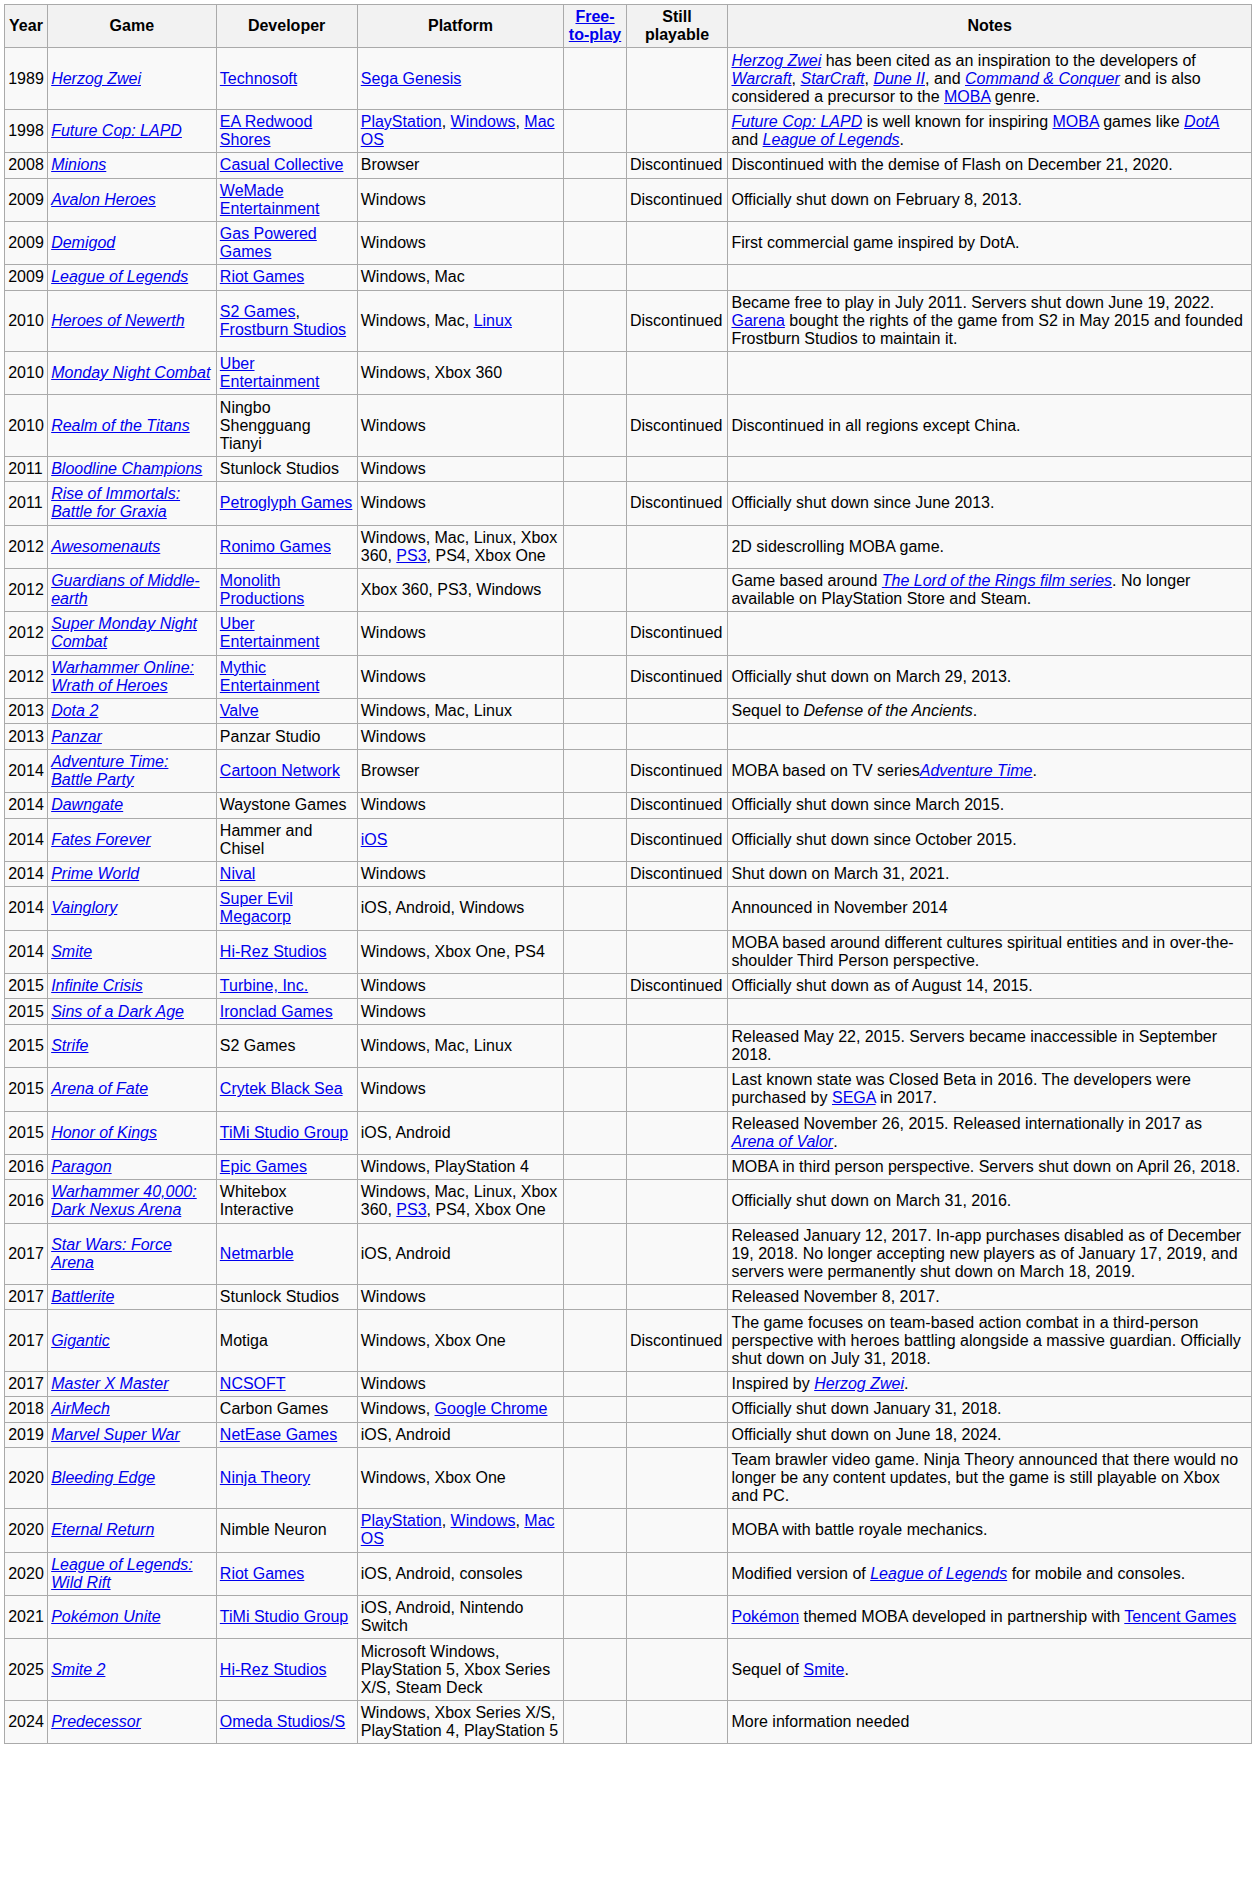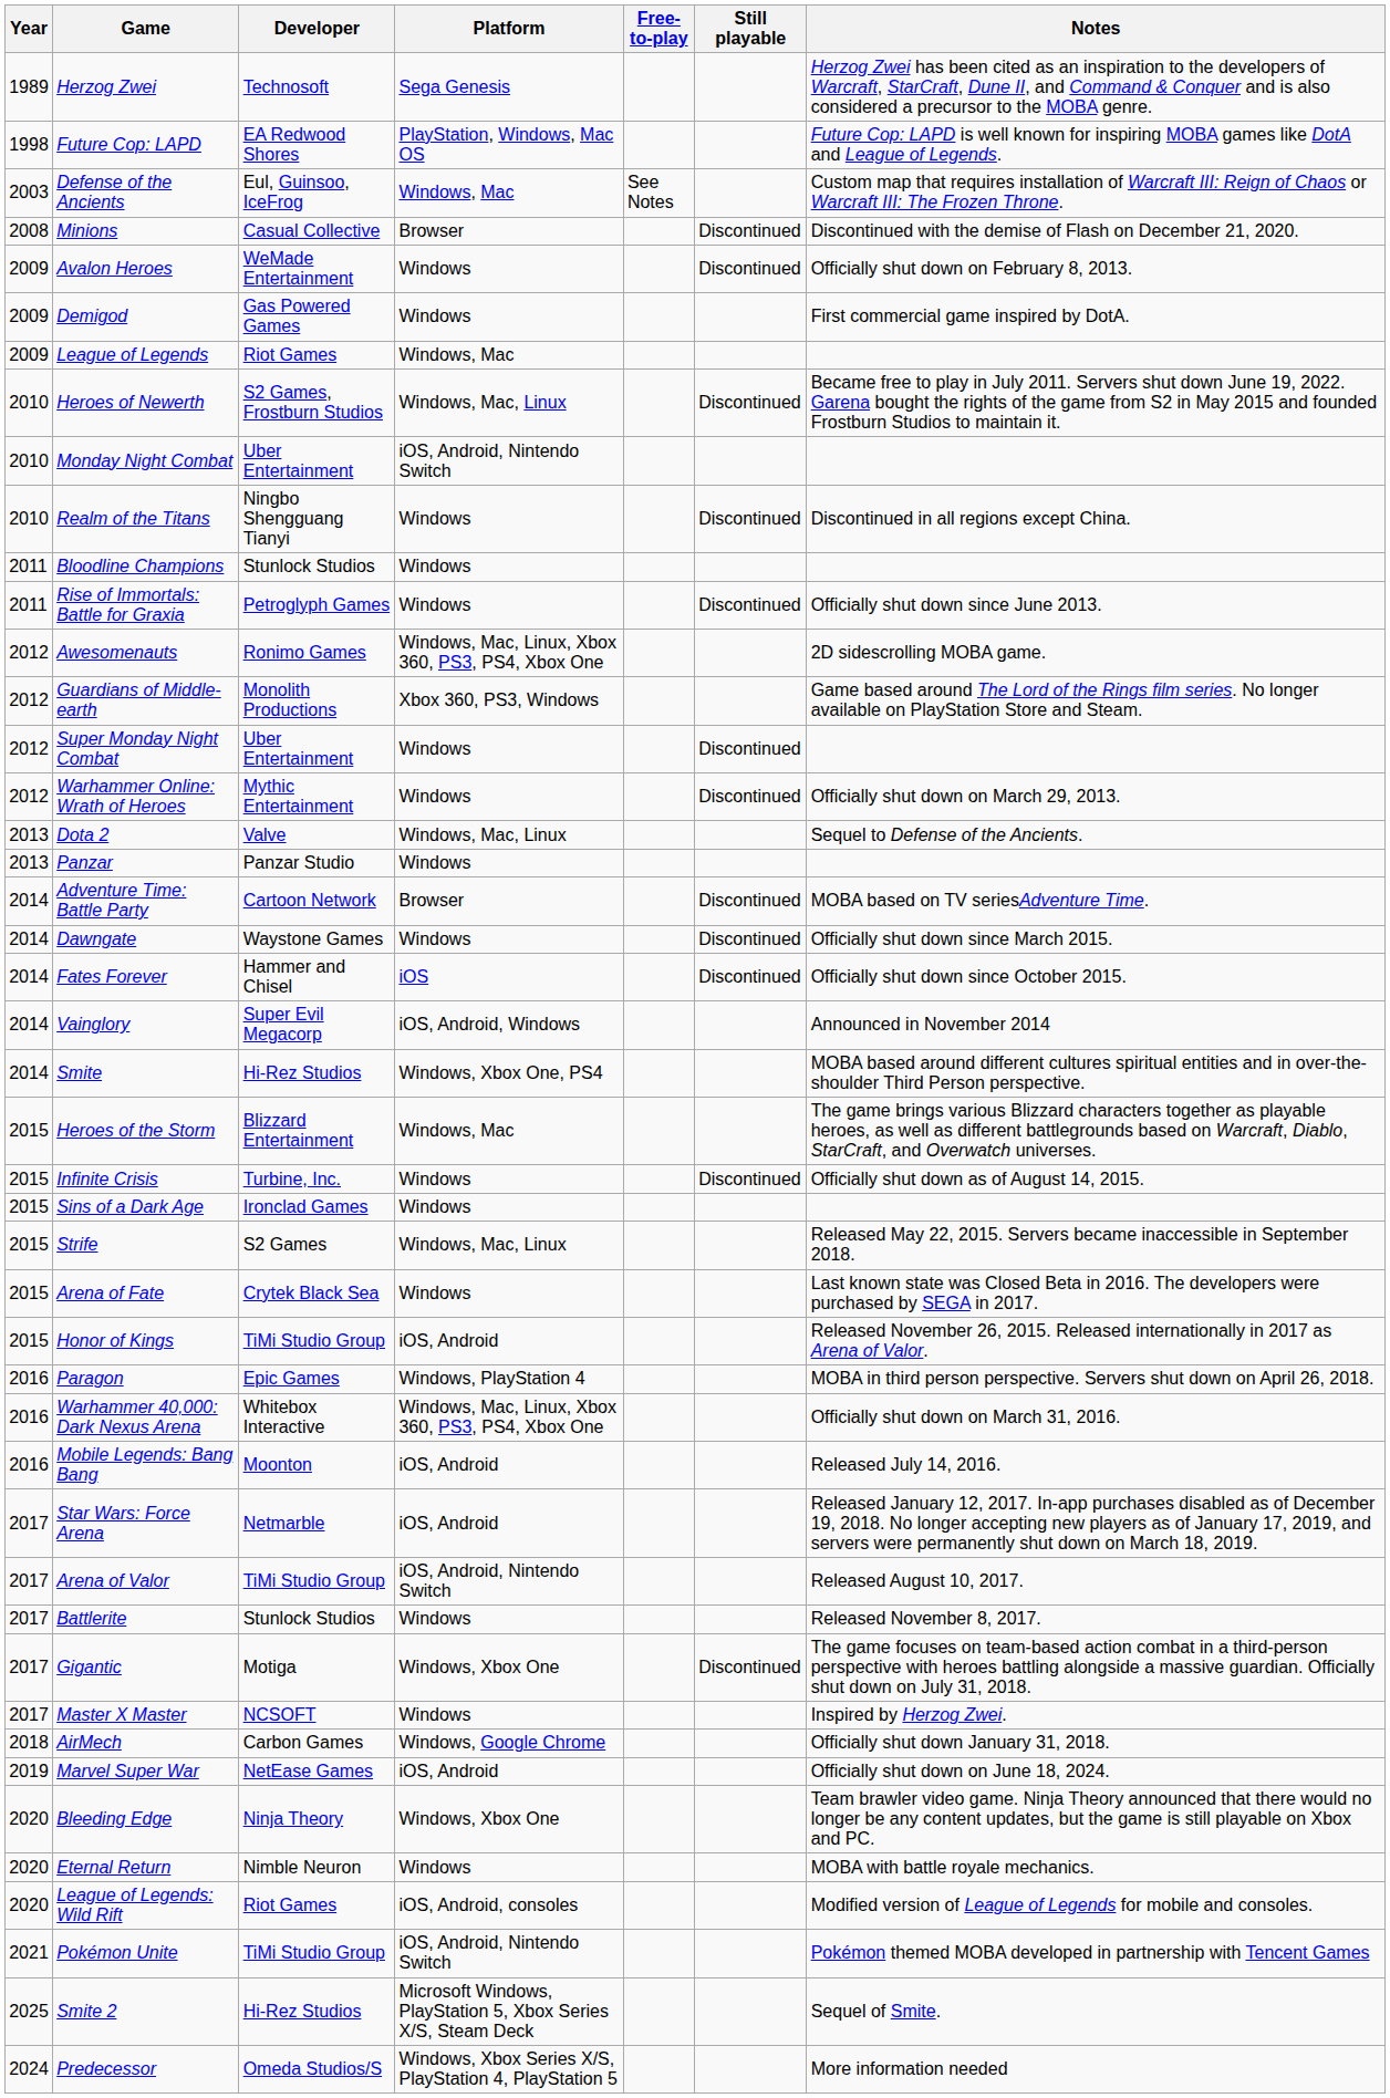 <table class="wikitable sortable" width="auto">
 <tr>
 <th scope="col">Year</th>
 <th scope="col">Game</th>
 <th scope="col">Developer</th>
 <th scope="col">Platform</th>
 <th scope="col"><a href='#'>Free-to-play</a></th>
 <th scope="col">Still playable</th>
 <th scope="col" class="unsortable">Notes</th>
 </tr>
 <tr>
 <td>1989</td>
 <td><em><a href='#'>Herzog Zwei</a></em></td>
 <td><a href='#'>Technosoft</a></td>
 <td><a href='#'>Sega Genesis</a></td>
 <td></td>
 <td></td>
 <td><em><a href='#'>Herzog Zwei</a></em> has been cited as an inspiration to the developers of <em><a href='#'>Warcraft</a></em>, <em><a href='#'>StarCraft</a></em>, <em><a href='#'>Dune II</a></em>, and <em><a href='#'>Command & Conquer</a></em> and is also considered a precursor to the <a href='#'>MOBA</a> genre.</td>
 </tr>
 <tr>
 <td>1998</td>
 <td><em><a href='#'>Future Cop: LAPD</a></em></td>
 <td><a href='#'>EA Redwood Shores</a></td>
 <td><a href='#'>PlayStation</a>, <a href='#'>Windows</a>, <a href='#'>Mac OS</a></td>
 <td></td>
 <td></td>
 <td><em><a href='#'>Future Cop: LAPD</a></em> is well known for inspiring <a href='#'>MOBA</a> games like <em><a href='#'>DotA</a></em> and <em><a href='#'>League of Legends</a></em>.</td>
+</tr>
+<tr>
+<td>2003</td>
+<td><em><a href='#'>Defense of the Ancients</a></em></td>
+<td>Eul, <a href='#'>Guinsoo</a>, <a href='#'>IceFrog</a></td>
+<td><a href='#'>Windows</a>, <a href='#'>Mac</a></td>
+<td>See Notes</td>
+<td></td>
+<td>Custom map that requires installation of <em><a href='#'>Warcraft III: Reign of Chaos</a></em> or <em><a href='#'>Warcraft III: The Frozen Throne</a></em>.</td>
 </tr>
 <tr>
 <td>2008</td>
 <td><em><a href='#'>Minions</a></em></td>
 <td><a href='#'>Casual Collective</a></td>
 <td>Browser</td>
 <td></td>
 <td>Discontinued</td>
 <td>Discontinued with the demise of Flash on December 21, 2020.</td>
 </tr>
 <tr>
 <td>2009</td>
 <td><em><a href='#'>Avalon Heroes</a></em></td>
 <td><a href='#'>WeMade Entertainment</a></td>
 <td>Windows</td>
 <td></td>
 <td>Discontinued</td>
 <td>Officially shut down on February 8, 2013.</td>
 </tr>
 <tr>
 <td>2009</td>
 <td><em><a href='#'>Demigod</a></em></td>
 <td><a href='#'>Gas Powered Games</a></td>
 <td>Windows</td>
 <td></td>
 <td></td>
 <td>First commercial game inspired by DotA.</td>
 </tr>
 <tr>
 <td>2009</td>
 <td><em><a href='#'>League of Legends</a></em></td>
 <td><a href='#'>Riot Games</a></td>
 <td>Windows, Mac</td>
 <td></td>
 <td></td>
 <td></td>
 </tr>
 <tr>
 <td>2010</td>
 <td><em><a href='#'>Heroes of Newerth</a></em></td>
 <td><a href='#'>S2 Games</a>, <a href='#'>Frostburn Studios</a></td>
 <td>Windows, Mac, <a href='#'>Linux</a></td>
 <td></td>
 <td>Discontinued</td>
 <td>Became free to play in July 2011. Servers shut down June 19, 2022. <a href='#'>Garena</a> bought the rights of the game from S2 in May 2015 and founded Frostburn Studios to maintain it.</td>
 </tr>
 <tr>
 <td>2010</td>
 <td><em><a href='#'>Monday Night Combat</a></em></td>
 <td><a href='#'>Uber Entertainment</a></td>
-<td>Windows, Xbox 360</td>
+<td>iOS, Android, Nintendo Switch</td>
 <td></td>
 <td></td>
 <td></td>
 </tr>
 <tr>
 <td>2010</td>
 <td><em><a href='#'>Realm of the Titans</a></em></td>
 <td>Ningbo Shengguang Tianyi</td>
 <td>Windows</td>
 <td></td>
 <td>Discontinued</td>
 <td>Discontinued in all regions except China.</td>
 </tr>
 <tr>
 <td>2011</td>
 <td><em><a href='#'>Bloodline Champions</a></em></td>
 <td>Stunlock Studios</td>
 <td>Windows</td>
 <td></td>
 <td></td>
 <td></td>
 </tr>
 <tr>
 <td>2011</td>
 <td><em><a href='#'>Rise of Immortals: Battle for Graxia</a></em></td>
 <td><a href='#'>Petroglyph Games</a></td>
 <td>Windows</td>
 <td></td>
 <td>Discontinued</td>
 <td>Officially shut down since June 2013.</td>
 </tr>
 <tr>
 <td>2012</td>
 <td><em><a href='#'>Awesomenauts</a></em></td>
 <td><a href='#'>Ronimo Games</a></td>
 <td>Windows, Mac, Linux, Xbox 360, <a href='#'>PS3</a>, PS4, Xbox One</td>
 <td></td>
 <td></td>
 <td>2D sidescrolling MOBA game.</td>
 </tr>
 <tr>
 <td>2012</td>
 <td><em><a href='#'>Guardians of Middle-earth</a></em></td>
 <td><a href='#'>Monolith Productions</a></td>
 <td>Xbox 360, PS3, Windows</td>
 <td></td>
 <td></td>
 <td>Game based around <em><a href='#'>The Lord of the Rings film series</a></em>. No longer available on PlayStation Store and Steam.</td>
 </tr>
 <tr>
 <td>2012</td>
 <td><em><a href='#'>Super Monday Night Combat</a></em></td>
 <td><a href='#'>Uber Entertainment</a></td>
 <td>Windows</td>
 <td></td>
 <td>Discontinued</td>
 <td></td>
 </tr>
 <tr>
 <td>2012</td>
 <td><em><a href='#'>Warhammer Online: Wrath of Heroes</a></em></td>
 <td><a href='#'>Mythic Entertainment</a></td>
 <td>Windows</td>
 <td></td>
 <td>Discontinued</td>
 <td>Officially shut down on March 29, 2013.</td>
 </tr>
 <tr>
 <td>2013</td>
 <td><em><a href='#'>Dota 2</a></em></td>
 <td><a href='#'>Valve</a></td>
 <td>Windows, Mac, Linux</td>
 <td></td>
 <td></td>
 <td>Sequel to <em>Defense of the Ancients</em>.</td>
 </tr>
 <tr>
 <td>2013</td>
 <td><em><a href='#'>Panzar</a></em></td>
 <td>Panzar Studio</td>
 <td>Windows</td>
 <td></td>
 <td></td>
 <td></td>
 </tr>
 <tr>
 <td>2014</td>
 <td><em><a href='#'>Adventure Time: Battle Party</a></em></td>
 <td><a href='#'>Cartoon Network</a></td>
 <td>Browser</td>
 <td></td>
 <td>Discontinued</td>
 <td>MOBA based on TV series<a href='#'><em>Adventure Time</em></a>.</td>
 </tr>
 <tr>
 <td>2014</td>
 <td><em><a href='#'>Dawngate</a></em></td>
 <td>Waystone Games</td>
 <td>Windows</td>
 <td></td>
 <td>Discontinued</td>
 <td>Officially shut down since March 2015.</td>
 </tr>
 <tr>
 <td>2014</td>
 <td><em><a href='#'>Fates Forever</a></em></td>
 <td>Hammer and Chisel</td>
 <td><a href='#'>iOS</a></td>
 <td></td>
 <td>Discontinued</td>
 <td>Officially shut down since October 2015.</td>
 </tr>
 <tr>
 <td>2014</td>
-<td><em><a href='#'>Prime World</a></em></td>
-<td><a href='#'>Nival</a></td>
-<td>Windows</td>
-<td></td>
-<td>Discontinued</td>
-<td>Shut down on March 31, 2021.</td>
-</tr>
-<tr>
-<td>2014</td>
 <td><em><a href='#'>Vainglory</a></em></td>
 <td><a href='#'>Super Evil Megacorp</a></td>
 <td>iOS, Android, Windows</td>
 <td></td>
 <td></td>
 <td>Announced in November 2014</td>
 </tr>
 <tr>
 <td>2014</td>
 <td><em><a href='#'>Smite</a></em></td>
 <td><a href='#'>Hi-Rez Studios</a></td>
 <td>Windows, Xbox One, PS4</td>
 <td></td>
 <td></td>
 <td>MOBA based around different cultures spiritual entities and in over-the-shoulder Third Person perspective.</td>
+</tr>
+<tr>
+<td>2015</td>
+<td><em><a href='#'>Heroes of the Storm</a></em></td>
+<td><a href='#'>Blizzard Entertainment</a></td>
+<td>Windows, Mac</td>
+<td></td>
+<td></td>
+<td>The game brings various Blizzard characters together as playable heroes, as well as different battlegrounds based on <em>Warcraft</em>, <em>Diablo</em>, <em>StarCraft</em>, and <em>Overwatch</em> universes.</td>
 </tr>
 <tr>
 <td>2015</td>
 <td><em><a href='#'>Infinite Crisis</a></em></td>
 <td><a href='#'>Turbine, Inc.</a></td>
 <td>Windows</td>
 <td></td>
 <td>Discontinued</td>
 <td>Officially shut down as of August 14, 2015.</td>
 </tr>
 <tr>
 <td>2015</td>
 <td><em><a href='#'>Sins of a Dark Age</a></em></td>
 <td><a href='#'>Ironclad Games</a></td>
 <td>Windows</td>
 <td></td>
 <td></td>
 <td></td>
 </tr>
 <tr>
 <td>2015</td>
 <td><a href='#'><em>Strife</em></a></td>
 <td>S2 Games</td>
 <td>Windows, Mac, Linux</td>
 <td></td>
 <td></td>
 <td>Released May 22, 2015. Servers became inaccessible in September 2018.</td>
 </tr>
 <tr>
 <td>2015</td>
 <td><em><a href='#'>Arena of Fate</a></em></td>
 <td><a href='#'>Crytek Black Sea</a></td>
 <td>Windows</td>
 <td></td>
 <td></td>
 <td>Last known state was Closed Beta in 2016. The developers were purchased by <a href='#'>SEGA</a> in 2017.</td>
 </tr>
 <tr>
 <td>2015</td>
 <td><em><a href='#'>Honor of Kings</a></em></td>
 <td><a href='#'>TiMi Studio Group</a></td>
 <td>iOS, Android</td>
 <td></td>
 <td></td>
 <td>Released November 26, 2015. Released internationally in 2017 as <em><a href='#'>Arena of Valor</a></em>.</td>
 </tr>
 <tr>
 <td>2016</td>
 <td><a href='#'><em>Paragon</em></a></td>
 <td><a href='#'>Epic Games</a></td>
 <td>Windows, PlayStation 4</td>
 <td></td>
 <td></td>
 <td>MOBA in third person perspective. Servers shut down on April 26, 2018.</td>
 </tr>
 <tr>
 <td>2016</td>
 <td><em><a href='#'>Warhammer 40,000: Dark Nexus Arena</a></em></td>
 <td>Whitebox Interactive</td>
 <td>Windows, Mac, Linux, Xbox 360, <a href='#'>PS3</a>, PS4, Xbox One</td>
 <td></td>
 <td></td>
 <td>Officially shut down on March 31, 2016.</td>
 </tr>
 <tr>
+<td>2016</td>
+<td><em><a href='#'>Mobile Legends: Bang Bang</a></em></td>
+<td><a href='#'>Moonton</a></td>
+<td>iOS, Android</td>
+<td></td>
+<td></td>
+<td>Released July 14, 2016.</td>
+</tr>
+<tr>
 <td>2017</td>
 <td><em><a href='#'>Star Wars: Force Arena</a></em></td>
 <td><a href='#'>Netmarble</a></td>
 <td>iOS, Android</td>
 <td></td>
 <td></td>
 <td>Released January 12, 2017.  In-app purchases disabled as of December 19, 2018.  No longer accepting new players as of January 17, 2019, and servers were permanently shut down on March 18, 2019.</td>
+</tr>
+<tr>
+<td>2017</td>
+<td><em><a href='#'>Arena of Valor</a></em></td>
+<td><a href='#'>TiMi Studio Group</a></td>
+<td>iOS, Android, Nintendo Switch</td>
+<td></td>
+<td></td>
+<td>Released August 10, 2017.</td>
 </tr>
 <tr>
 <td>2017</td>
 <td><em><a href='#'>Battlerite</a></em></td>
 <td>Stunlock Studios</td>
 <td>Windows</td>
 <td></td>
 <td></td>
 <td>Released November 8, 2017.</td>
 </tr>
 <tr>
 <td>2017</td>
 <td><em><a href='#'>Gigantic</a></em></td>
 <td>Motiga</td>
 <td>Windows, Xbox One</td>
 <td></td>
 <td>Discontinued</td>
 <td>The game focuses on team-based action combat in a third-person perspective with heroes battling alongside a massive guardian. Officially shut down on July 31, 2018.</td>
 </tr>
 <tr>
 <td>2017</td>
 <td><em><a href='#'>Master X Master</a></em></td>
 <td><a href='#'>NCSOFT</a></td>
 <td>Windows</td>
 <td></td>
 <td></td>
 <td>Inspired by <em><a href='#'>Herzog Zwei</a></em>.</td>
 </tr>
 <tr>
 <td>2018</td>
 <td><em><a href='#'>AirMech</a></em></td>
 <td>Carbon Games</td>
 <td>Windows, <a href='#'>Google Chrome</a></td>
 <td></td>
 <td></td>
 <td>Officially shut down January 31, 2018.</td>
 </tr>
 <tr>
 <td>2019</td>
 <td><em><a href='#'>Marvel Super War</a></em></td>
 <td><a href='#'>NetEase Games</a></td>
 <td>iOS, Android</td>
 <td></td>
 <td></td>
 <td>Officially shut down on June 18, 2024.</td>
 </tr>
 <tr>
 <td>2020</td>
 <td><em><a href='#'>Bleeding Edge</a></em></td>
 <td><a href='#'>Ninja Theory</a></td>
 <td>Windows, Xbox One</td>
 <td></td>
 <td></td>
 <td>Team brawler video game. Ninja Theory announced that there would no longer be any content updates, but the game is still playable on Xbox and PC.</td>
 </tr>
 <tr>
 <td>2020</td>
 <td><em><a href='#'>Eternal Return</a></em></td>
 <td>Nimble Neuron</td>
-<td><a href='#'>PlayStation</a>, <a href='#'>Windows</a>, <a href='#'>Mac OS</a></td>
+<td>Windows</td>
 <td></td>
 <td></td>
 <td>MOBA with battle royale mechanics.</td>
 </tr>
 <tr>
 <td>2020</td>
 <td><em><a href='#'>League of Legends: Wild Rift</a></em></td>
 <td><a href='#'>Riot Games</a></td>
 <td>iOS, Android, consoles</td>
 <td></td>
 <td></td>
 <td>Modified version of <em><a href='#'>League of Legends</a></em> for mobile and consoles.</td>
 </tr>
 <tr>
 <td>2021</td>
 <td><em><a href='#'>Pokémon Unite</a></em></td>
 <td><a href='#'>TiMi Studio Group</a></td>
 <td>iOS, Android, Nintendo Switch</td>
 <td></td>
 <td></td>
 <td><a href='#'>Pokémon</a> themed MOBA developed in partnership with <a href='#'>Tencent Games</a></td>
 </tr>
 <tr>
 <td>2025</td>
 <td><em><a href='#'>Smite 2</a></em></td>
 <td><a href='#'>Hi-Rez Studios</a></td>
 <td>Microsoft Windows, PlayStation 5, Xbox Series X/S, Steam Deck</td>
 <td></td>
 <td></td>
 <td>Sequel of <a href='#'>Smite</a>.</td>
 </tr>
 <tr>
 </tr>
 <tr>
 <td>2024</td>
 <td><em><a href='#'>Predecessor</a></em></td>
 <td><a href='#'>Omeda Studios/S</a></td>
 <td>Windows, Xbox Series X/S, PlayStation 4, PlayStation 5</td>
 <td></td>
 <td></td>
 <td>More information needed</td>
 </tr>
 <tr>
 </tr>
 </table>
